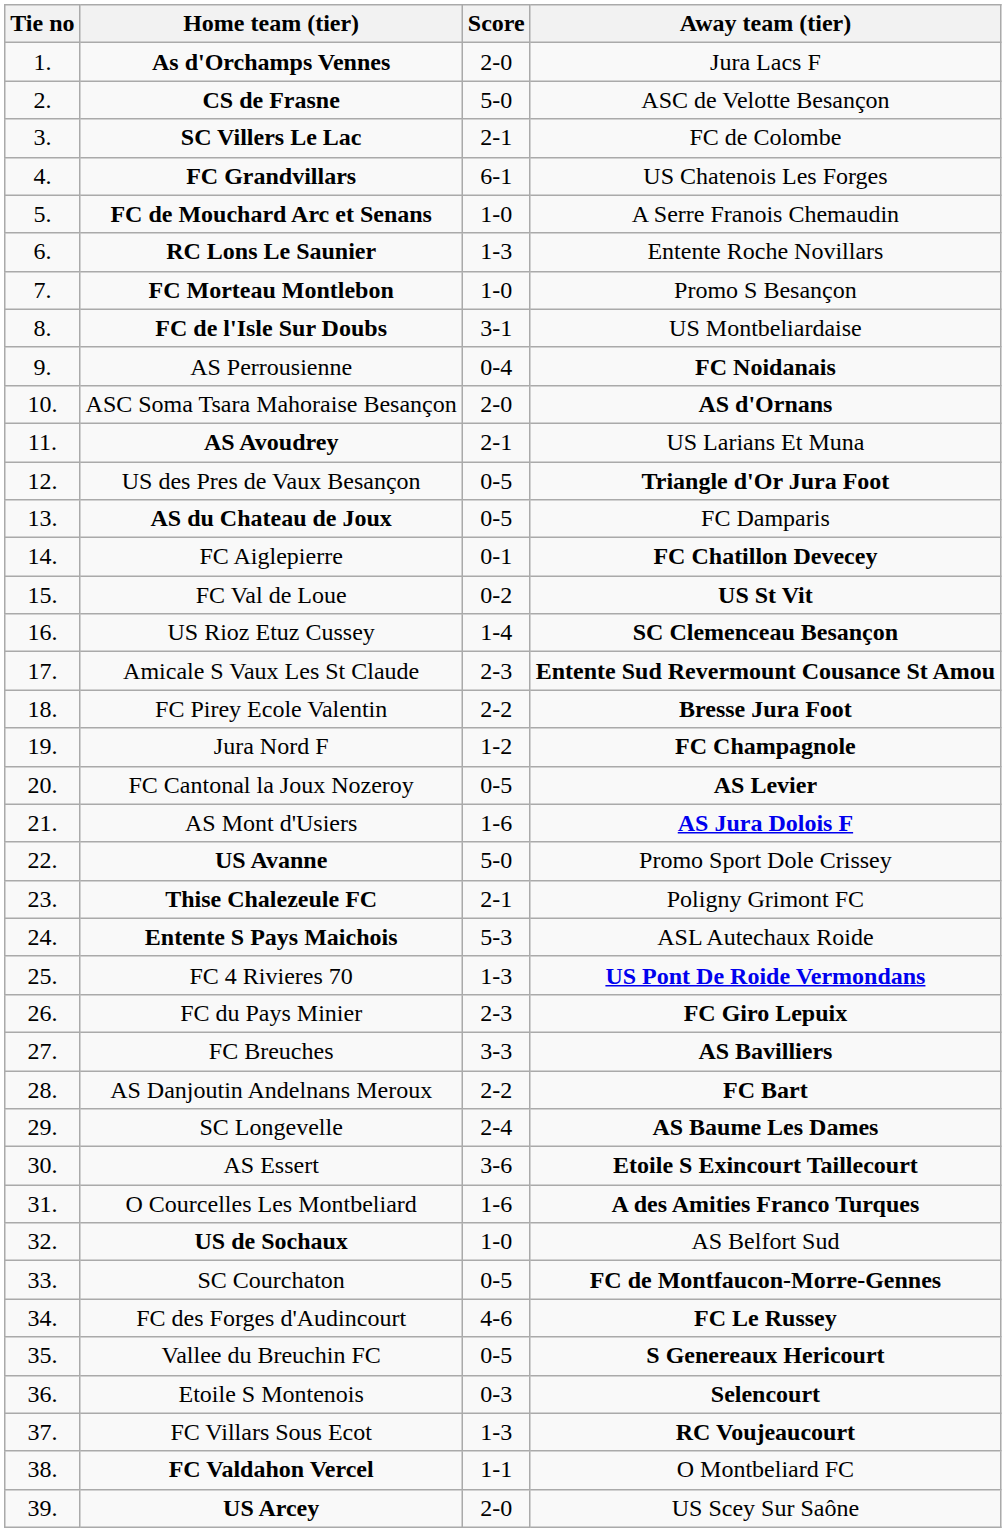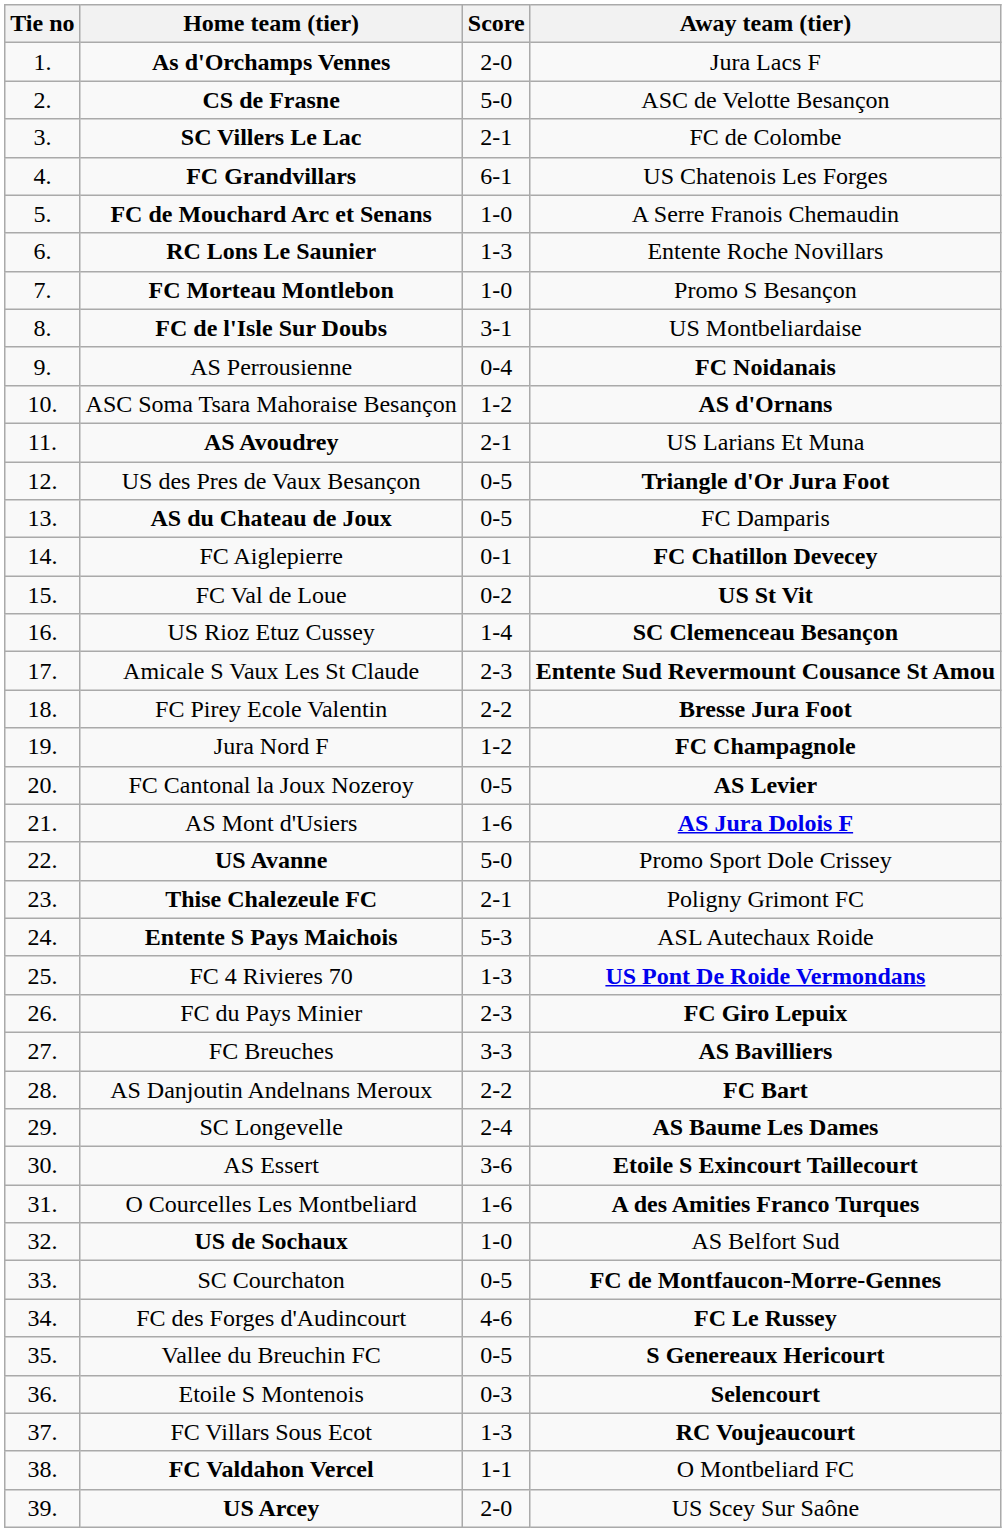 <table class="wikitable" style="text-align: center">
 <tr>
 <th>Tie no</th>
 <th>Home team (tier)</th>
 <th>Score</th>
 <th>Away team (tier)</th>
 </tr>
 <tr>
 <td>1.</td>
 <td><strong>As d'Orchamps Vennes</strong></td>
 <td>2-0</td>
 <td>Jura Lacs F</td>
 </tr>
 <tr>
 <td>2.</td>
 <td><strong>CS de Frasne</strong></td>
 <td>5-0</td>
 <td>ASC de Velotte Besançon</td>
 </tr>
 <tr>
 <td>3.</td>
 <td><strong>SC Villers Le Lac</strong></td>
 <td>2-1</td>
 <td>FC de Colombe</td>
 </tr>
 <tr>
 <td>4.</td>
 <td><strong>FC Grandvillars</strong></td>
 <td>6-1</td>
 <td>US Chatenois Les Forges</td>
 </tr>
 <tr>
 <td>5.</td>
 <td><strong>FC de Mouchard Arc et Senans</strong></td>
 <td>1-0</td>
 <td>A Serre Franois Chemaudin</td>
 </tr>
 <tr>
 <td>6.</td>
 <td><strong>RC Lons Le Saunier</strong></td>
 <td>1-3</td>
 <td>Entente Roche Novillars</td>
 </tr>
 <tr>
 <td>7.</td>
 <td><strong>FC Morteau Montlebon</strong> </td>
 <td>1-0</td>
 <td>Promo S Besançon</td>
 </tr>
 <tr>
 <td>8.</td>
 <td><strong>FC de l'Isle Sur Doubs</strong></td>
 <td>3-1 </td>
 <td>US Montbeliardaise</td>
 </tr>
 <tr>
 <td>9.</td>
 <td>AS Perrousienne</td>
 <td>0-4</td>
 <td><strong>FC Noidanais</strong></td>
 </tr>
 <tr>
 <td>10.</td>
 <td>ASC Soma Tsara Mahoraise Besançon</td>
-<td>2-0</td>
+<td>1-2</td>
 <td><strong>AS d'Ornans</strong></td>
 </tr>
 <tr>
 <td>11.</td>
 <td><strong>AS Avoudrey</strong></td>
 <td>2-1</td>
 <td>US Larians Et Muna</td>
 </tr>
 <tr>
 <td>12.</td>
 <td>US des Pres de Vaux Besançon</td>
 <td>0-5</td>
 <td><strong>Triangle d'Or Jura Foot</strong></td>
 </tr>
 <tr>
 <td>13.</td>
 <td><strong>AS du Chateau de Joux</strong></td>
 <td>0-5</td>
 <td>FC Damparis</td>
 </tr>
 <tr>
 <td>14.</td>
 <td>FC Aiglepierre</td>
 <td>0-1</td>
 <td><strong>FC Chatillon Devecey</strong></td>
 </tr>
 <tr>
 <td>15.</td>
 <td>FC Val de Loue</td>
 <td>0-2</td>
 <td><strong>US St Vit</strong></td>
 </tr>
 <tr>
 <td>16.</td>
 <td>US Rioz Etuz Cussey</td>
 <td>1-4</td>
 <td><strong>SC Clemenceau Besançon</strong></td>
 </tr>
 <tr>
 <td>17.</td>
 <td>Amicale S Vaux Les St Claude</td>
 <td>2-3</td>
 <td><strong>Entente Sud Revermount Cousance St Amou</strong></td>
 </tr>
 <tr>
 <td>18.</td>
 <td>FC Pirey Ecole Valentin</td>
 <td>2-2 </td>
 <td><strong>Bresse Jura Foot</strong></td>
 </tr>
 <tr>
 <td>19.</td>
 <td>Jura Nord F</td>
 <td>1-2</td>
 <td><strong>FC Champagnole</strong></td>
 </tr>
 <tr>
 <td>20.</td>
 <td>FC Cantonal la Joux Nozeroy</td>
 <td>0-5</td>
 <td><strong>AS Levier</strong></td>
 </tr>
 <tr>
 <td>21.</td>
 <td>AS Mont d'Usiers</td>
 <td>1-6</td>
 <td><strong><a href='#'>AS Jura Dolois F</a></strong></td>
 </tr>
 <tr>
 <td>22.</td>
 <td><strong>US Avanne</strong></td>
 <td>5-0</td>
 <td>Promo Sport Dole Crissey</td>
 </tr>
 <tr>
 <td>23.</td>
 <td><strong>Thise Chalezeule FC</strong></td>
 <td>2-1</td>
 <td>Poligny Grimont FC</td>
 </tr>
 <tr>
 <td>24.</td>
 <td><strong>Entente S Pays Maichois</strong></td>
 <td>5-3</td>
 <td>ASL Autechaux Roide</td>
 </tr>
 <tr>
 <td>25.</td>
 <td>FC 4 Rivieres 70</td>
 <td>1-3</td>
 <td><strong><a href='#'>US Pont De Roide Vermondans</a></strong></td>
 </tr>
 <tr>
 <td>26.</td>
 <td>FC du Pays Minier</td>
 <td>2-3 </td>
 <td><strong>FC Giro Lepuix</strong></td>
 </tr>
 <tr>
 <td>27.</td>
 <td>FC Breuches</td>
 <td>3-3 </td>
 <td><strong>AS Bavilliers</strong></td>
 </tr>
 <tr>
 <td>28.</td>
 <td>AS Danjoutin Andelnans Meroux</td>
 <td>2-2 </td>
 <td><strong>FC Bart</strong></td>
 </tr>
 <tr>
 <td>29.</td>
 <td>SC Longevelle</td>
 <td>2-4</td>
 <td><strong>AS Baume Les Dames</strong></td>
 </tr>
 <tr>
 <td>30.</td>
 <td>AS Essert</td>
 <td>3-6</td>
 <td><strong>Etoile S Exincourt Taillecourt</strong></td>
 </tr>
 <tr>
 <td>31.</td>
 <td>O Courcelles Les Montbeliard</td>
 <td>1-6</td>
 <td><strong>A des Amities Franco Turques</strong></td>
 </tr>
 <tr>
 <td>32.</td>
 <td><strong>US de Sochaux</strong></td>
 <td>1-0</td>
 <td>AS Belfort Sud</td>
 </tr>
 <tr>
 <td>33.</td>
 <td>SC Courchaton</td>
 <td>0-5</td>
 <td><strong>FC de Montfaucon-Morre-Gennes</strong></td>
 </tr>
 <tr>
 <td>34.</td>
 <td>FC des Forges d'Audincourt</td>
 <td>4-6 </td>
 <td><strong>FC Le Russey</strong></td>
 </tr>
 <tr>
 <td>35.</td>
 <td>Vallee du Breuchin FC</td>
 <td>0-5</td>
 <td><strong>S Genereaux Hericourt</strong></td>
 </tr>
 <tr>
 <td>36.</td>
 <td>Etoile S Montenois</td>
 <td>0-3</td>
 <td><strong>Selencourt</strong></td>
 </tr>
 <tr>
 <td>37.</td>
 <td>FC Villars Sous Ecot</td>
 <td>1-3</td>
 <td><strong>RC Voujeaucourt</strong></td>
 </tr>
 <tr>
 <td>38.</td>
 <td><strong>FC Valdahon Vercel</strong></td>
 <td>1-1 </td>
 <td>O Montbeliard FC</td>
 </tr>
 <tr>
 <td>39.</td>
 <td><strong>US Arcey</strong></td>
 <td>2-0</td>
 <td>US Scey Sur Saône</td>
 </tr>
 </table>
